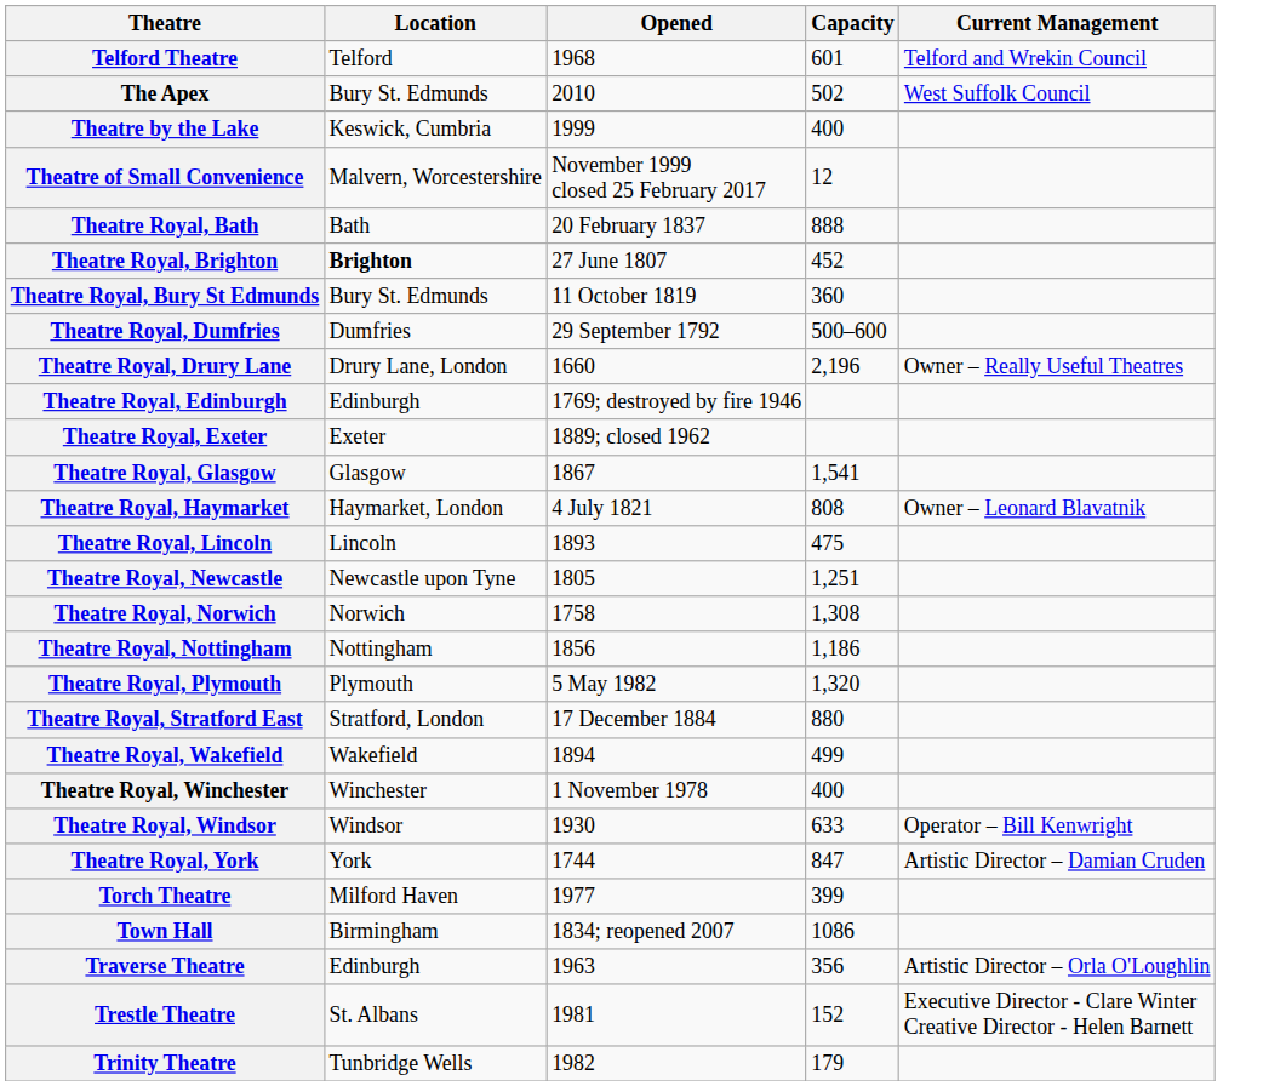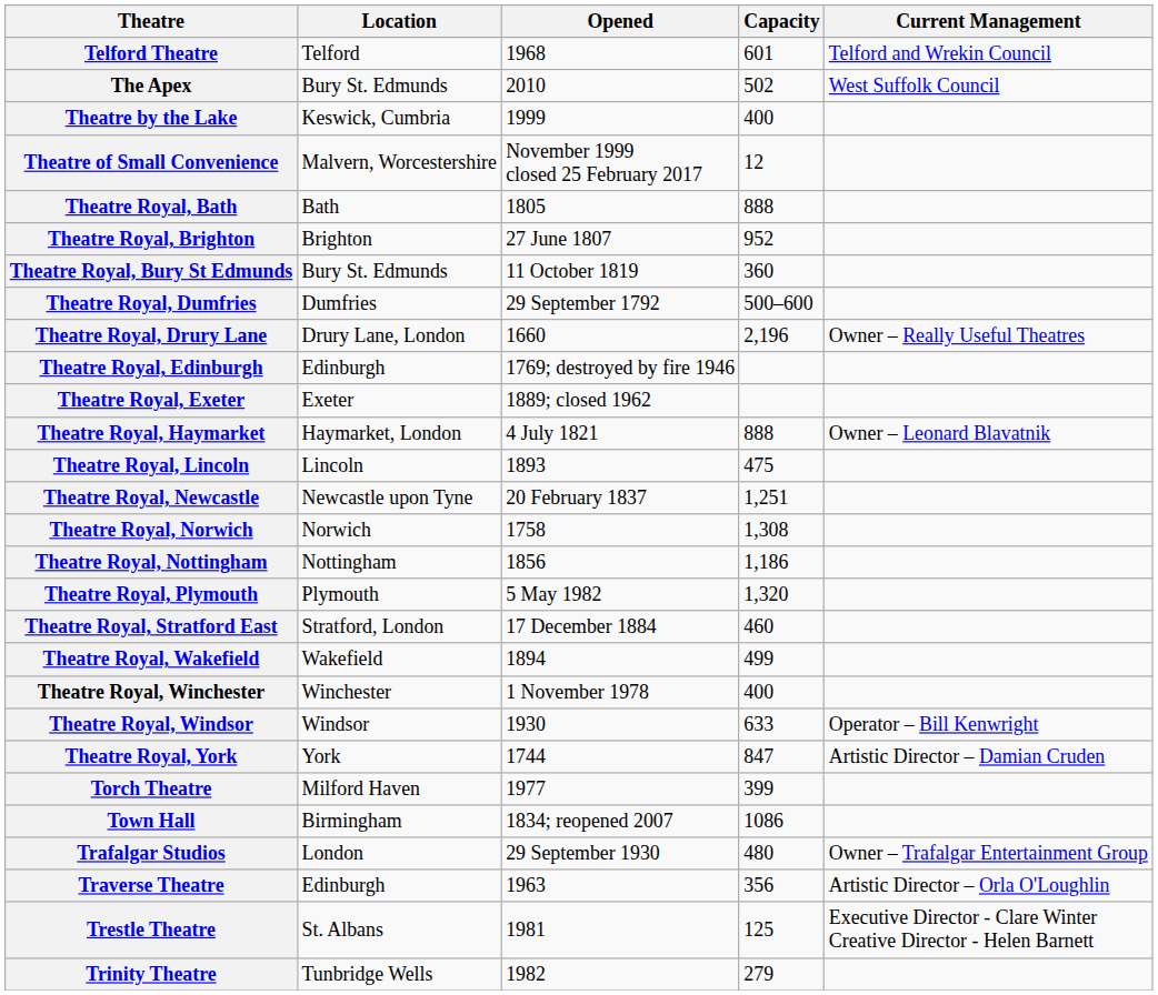 <table class="wikitable" style="font-size:96%; text-align:left">
 <tr>
 <th>Theatre</th>
 <th>Location</th>
 <th>Opened</th>
 <th>Capacity</th>
 <th>Current Management</th>
 </tr>
 <tr>
 <th><a href='#'>Telford Theatre</a></th>
 <td>Telford</td>
 <td>1968</td>
 <td>601</td>
 <td><a href='#'>Telford and Wrekin Council</a></td>
 </tr>
 <tr>
 <th>The Apex</th>
 <td>Bury St. Edmunds</td>
 <td>2010</td>
 <td>502</td>
 <td><a href='#'>West Suffolk Council</a></td>
 </tr>
 <tr>
 <th><a href='#'>Theatre by the Lake</a></th>
 <td>Keswick, Cumbria</td>
 <td>1999</td>
 <td>400</td>
 <td></td>
 </tr>
 <tr>
 <th><a href='#'>Theatre of Small Convenience</a></th>
 <td>Malvern, Worcestershire</td>
 <td>November 1999<br>closed 25 February 2017</td>
 <td>12</td>
 <td></td>
 </tr>
 <tr>
 <th><a href='#'>Theatre Royal, Bath</a></th>
 <td>Bath</td>
-<td>20 February 1837</td>
+<td>1805</td>
 <td>888</td>
 <td></td>
 </tr>
 <tr>
 <th><a href='#'>Theatre Royal, Brighton</a></th>
-<td><strong>Brighton</strong></td>
+<td>Brighton</td>
 <td>27 June 1807</td>
-<td>452</td>
+<td>952</td>
 <td></td>
 </tr>
 <tr>
 <th><a href='#'>Theatre Royal, Bury St Edmunds</a></th>
 <td>Bury St. Edmunds</td>
 <td>11 October 1819</td>
 <td>360</td>
 <td></td>
 </tr>
 <tr>
 <th><a href='#'>Theatre Royal, Dumfries</a></th>
 <td>Dumfries</td>
 <td>29 September 1792</td>
 <td>500–600</td>
 <td></td>
 </tr>
 <tr>
 <th><a href='#'>Theatre Royal, Drury Lane</a></th>
 <td>Drury Lane, London</td>
 <td>1660</td>
 <td>2,196</td>
 <td>Owner – <a href='#'>Really Useful Theatres</a></td>
 </tr>
 <tr>
 <th><a href='#'>Theatre Royal, Edinburgh</a></th>
 <td>Edinburgh</td>
 <td>1769; destroyed by fire 1946</td>
 <td></td>
 <td></td>
 </tr>
 <tr>
 <th><a href='#'>Theatre Royal, Exeter</a></th>
 <td>Exeter</td>
 <td>1889; closed 1962</td>
 <td></td>
 <td></td>
 </tr>
 <tr>
-<th><a href='#'>Theatre Royal, Glasgow</a></th>
-<td>Glasgow</td>
-<td>1867</td>
-<td>1,541</td>
-<td></td>
-</tr>
-<tr>
 <th><a href='#'>Theatre Royal, Haymarket</a></th>
 <td>Haymarket, London</td>
 <td>4 July 1821</td>
-<td>808</td>
+<td>888</td>
 <td>Owner – <a href='#'>Leonard Blavatnik</a></td>
 </tr>
 <tr>
 <th><a href='#'>Theatre Royal, Lincoln</a></th>
 <td>Lincoln</td>
 <td>1893</td>
 <td>475</td>
 <td></td>
 </tr>
 <tr>
 <th><a href='#'>Theatre Royal, Newcastle</a></th>
 <td>Newcastle upon Tyne</td>
-<td>1805</td>
+<td>20 February 1837</td>
 <td>1,251</td>
 <td></td>
 </tr>
 <tr>
 <th><a href='#'>Theatre Royal, Norwich</a></th>
 <td>Norwich</td>
 <td>1758</td>
 <td>1,308</td>
 <td></td>
 </tr>
 <tr>
 <th><a href='#'>Theatre Royal, Nottingham</a></th>
 <td>Nottingham</td>
 <td>1856</td>
 <td>1,186</td>
 <td></td>
 </tr>
 <tr>
 <th><a href='#'>Theatre Royal, Plymouth</a></th>
 <td>Plymouth</td>
 <td>5 May 1982</td>
 <td>1,320</td>
 <td></td>
 </tr>
 <tr>
 <th><a href='#'>Theatre Royal, Stratford East</a></th>
 <td>Stratford, London</td>
 <td>17 December 1884</td>
-<td>880</td>
+<td>460</td>
 <td></td>
 </tr>
 <tr>
 <th><a href='#'>Theatre Royal, Wakefield</a></th>
 <td>Wakefield</td>
 <td>1894</td>
 <td>499</td>
 <td></td>
 </tr>
 <tr>
 <th>Theatre Royal, Winchester</th>
 <td>Winchester</td>
 <td>1 November 1978</td>
 <td>400</td>
 <td></td>
 </tr>
 <tr>
 <th><a href='#'>Theatre Royal, Windsor</a></th>
 <td>Windsor</td>
 <td>1930</td>
 <td>633</td>
 <td>Operator – <a href='#'>Bill Kenwright</a></td>
 </tr>
 <tr>
 <th><a href='#'>Theatre Royal, York</a></th>
 <td>York</td>
 <td>1744</td>
 <td>847</td>
 <td>Artistic Director – <a href='#'>Damian Cruden</a></td>
 </tr>
 <tr>
 <th><a href='#'>Torch Theatre</a></th>
 <td>Milford Haven</td>
 <td>1977</td>
 <td>399</td>
 <td></td>
 </tr>
 <tr>
 <th><a href='#'>Town Hall</a></th>
 <td>Birmingham</td>
 <td>1834; reopened 2007</td>
 <td>1086</td>
 <td></td>
 </tr>
 <tr>
+<th><a href='#'>Trafalgar Studios</a></th>
+<td>London</td>
+<td>29 September 1930</td>
+<td>480</td>
+<td>Owner – <a href='#'>Trafalgar Entertainment Group</a></td>
+</tr>
+<tr>
 <th><a href='#'>Traverse Theatre</a></th>
 <td>Edinburgh</td>
 <td>1963</td>
 <td>356</td>
 <td>Artistic Director – <a href='#'>Orla O'Loughlin</a></td>
 </tr>
 <tr>
 <th><a href='#'>Trestle Theatre</a></th>
 <td>St. Albans</td>
 <td>1981</td>
-<td>152</td>
+<td>125</td>
 <td>Executive Director - Clare Winter<br>Creative Director - Helen Barnett</td>
 </tr>
 <tr>
 <th><a href='#'>Trinity Theatre</a></th>
 <td>Tunbridge Wells</td>
 <td>1982</td>
-<td>179</td>
+<td>279</td>
 <td></td>
 </tr>
 </table>
